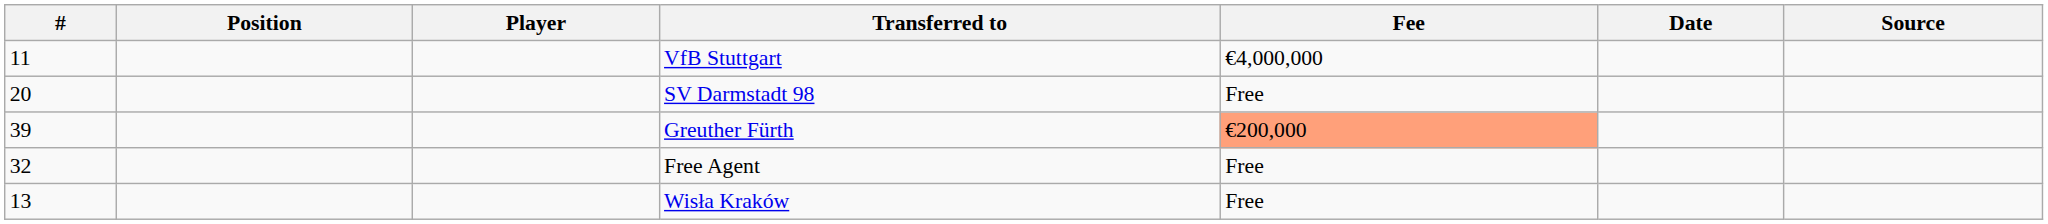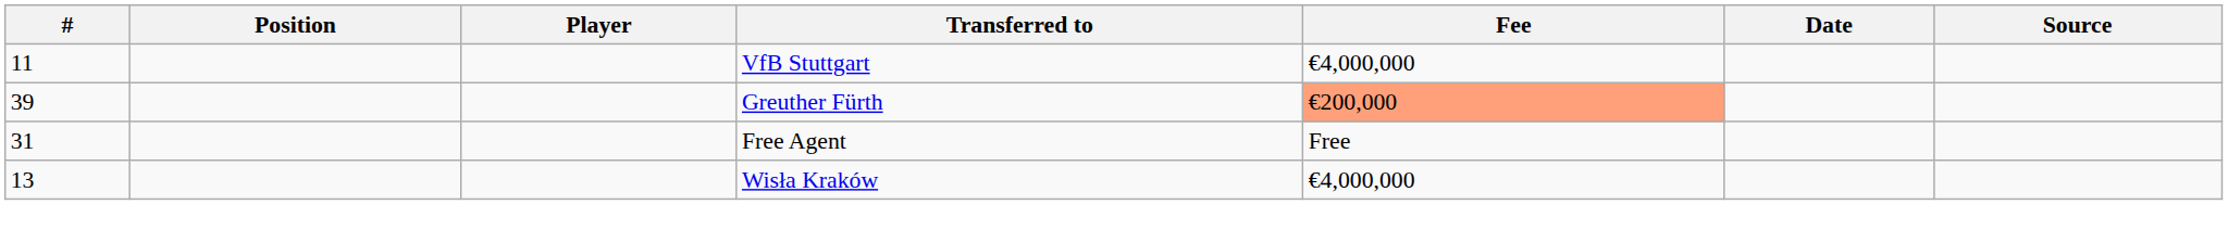 <table class="wikitable sortable" style="width:90%; text-align:center; font-size:95%; text-align:left;">
 <tr>
 <th>#</th>
 <th>Position</th>
 <th>Player</th>
 <th>Transferred to</th>
 <th>Fee</th>
 <th>Date</th>
 <th>Source</th>
 </tr>
 <tr>
 <td>11</td>
 <td></td>
 <td></td>
 <td> <a href='#'>VfB Stuttgart</a></td>
 <td>€4,000,000</td>
 <td></td>
 <td></td>
 </tr>
 <tr>
-<td>20</td>
-<td></td>
-<td></td>
-<td> <a href='#'>SV Darmstadt 98</a></td>
-<td>Free</td>
-<td></td>
-<td></td>
-</tr>
-<tr>
 <td>39</td>
 <td></td>
 <td></td>
 <td> <a href='#'>Greuther Fürth</a></td>
 <td style="background: lightsalmon;">€200,000</td>
 <td></td>
 <td></td>
 </tr>
 <tr>
-<td>32</td>
+<td>31</td>
 <td></td>
 <td></td>
 <td>Free Agent</td>
 <td>Free</td>
 <td></td>
 <td></td>
 </tr>
 <tr>
 <td>13</td>
 <td></td>
 <td></td>
 <td> <a href='#'>Wisła Kraków</a></td>
-<td>Free</td>
+<td>€4,000,000</td>
 <td></td>
 <td></td>
 </tr>
 </table>
